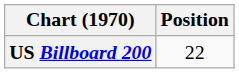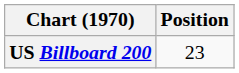 <table class="wikitable plainrowheaders" style="text-align:center">
 <tr>
 <th scope="col">Chart (1970)</th>
 <th scope="col">Position</th>
 </tr>
 <tr>
 <th scope="row">US <em><a href='#'>Billboard 200</a></em></th>
-<td>22</td>
+<td>23</td>
 </tr>
 </table>
